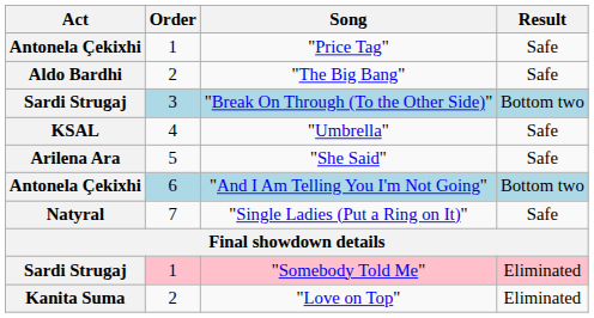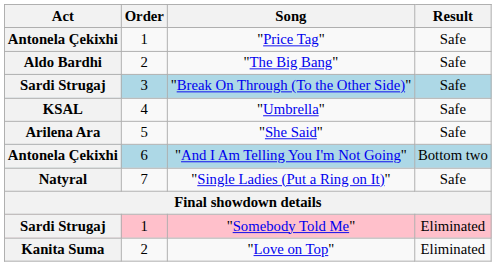 <table class="wikitable plainrowheaders" style="text-align:center;">
 <tr>
 <th scope="col">Act</th>
 <th scope="col">Order</th>
 <th scope="col">Song</th>
 <th scope="col">Result</th>
 </tr>
 <tr>
 <th scope="row">Antonela Çekixhi</th>
 <td>1</td>
 <td>"<a href='#'>Price Tag</a>"</td>
 <td>Safe</td>
 </tr>
 <tr>
 <th scope="row">Aldo Bardhi</th>
 <td>2</td>
 <td>"<a href='#'>The Big Bang</a>"</td>
 <td>Safe</td>
 </tr>
 <tr bgcolor="lightblue">
 <th scope="row">Sardi Strugaj</th>
 <td>3</td>
 <td>"<a href='#'>Break On Through (To the Other Side)</a>"</td>
-<td>Bottom two</td>
+<td>Safe</td>
 </tr>
 <tr>
 <th scope="row">KSAL</th>
 <td>4</td>
 <td>"<a href='#'>Umbrella</a>"</td>
 <td>Safe</td>
 </tr>
 <tr>
 <th scope="row">Arilena Ara</th>
 <td>5</td>
 <td>"<a href='#'>She Said</a>"</td>
 <td>Safe</td>
 </tr>
 <tr bgcolor="lightblue">
 <th scope="row">Antonela Çekixhi</th>
 <td>6</td>
 <td>"<a href='#'>And I Am Telling You I'm Not Going</a>"</td>
 <td>Bottom two</td>
 </tr>
 <tr>
 <th scope="row">Natyral</th>
 <td>7</td>
 <td>"<a href='#'>Single Ladies (Put a Ring on It)</a>"</td>
 <td>Safe</td>
 </tr>
 <tr>
 <th colspan="5">Final showdown details</th>
 </tr>
 <tr bgcolor="pink">
 <th scope="row">Sardi Strugaj</th>
 <td>1</td>
 <td>"<a href='#'>Somebody Told Me</a>"</td>
 <td>Eliminated</td>
 </tr>
 <tr>
 <th scope="row">Kanita Suma</th>
 <td>2</td>
 <td>"<a href='#'>Love on Top</a>"</td>
 <td>Eliminated</td>
 </tr>
 </table>
